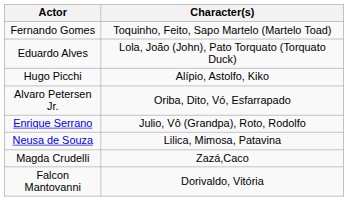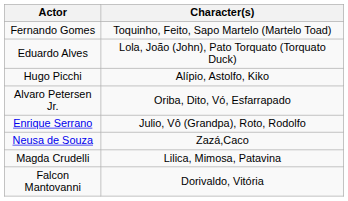 <table class="wikitable" style="text-align:center" width="500">
 <tr>
 <th>Actor</th>
 <th>Character(s)</th>
 </tr>
 <tr>
 <td>Fernando Gomes</td>
 <td>Toquinho, Feito, Sapo Martelo (Martelo Toad)</td>
 </tr>
 <tr>
 <td>Eduardo Alves</td>
 <td>Lola, João (John),  Pato Torquato (Torquato Duck)</td>
 </tr>
 <tr>
 <td>Hugo Picchi</td>
 <td>Alípio, Astolfo, Kiko</td>
 </tr>
 <tr>
 <td>Alvaro Petersen Jr.</td>
 <td>Oriba, Dito, Vó, Esfarrapado</td>
 </tr>
 <tr>
 <td><a href='#'>Enrique Serrano</a></td>
 <td>Julio, Vô (Grandpa), Roto, Rodolfo</td>
 </tr>
 <tr>
 <td><a href='#'>Neusa de Souza</a></td>
-<td>Lilica, Mimosa, Patavina</td>
+<td>Zazá,Caco</td>
 </tr>
 <tr>
 <td>Magda Crudelli</td>
-<td>Zazá,Caco</td>
+<td>Lilica, Mimosa, Patavina</td>
 </tr>
 <tr>
 <td>Falcon Mantovanni</td>
 <td>Dorivaldo, Vitória</td>
 </tr>
 </table>
